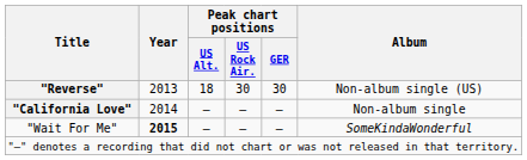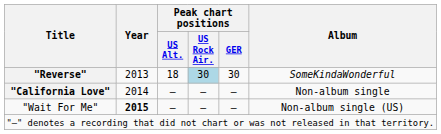 <table class="wikitable plainrowheaders" style="text-align:center;">
 <tr>
 <th scope="col" rowspan="2" style="width:11em;">Title</th>
 <th scope="col" rowspan="2">Year</th>
 <th scope="col" colspan="3">Peak chart positions</th>
 <th scope="col" rowspan="2">Album</th>
 </tr>
 <tr>
 <th scope="col" style="width:3em; font-size:90%;"><a href='#'>US<br>Alt.</a><br></th>
 <th scope="col" style="width:3em; font-size:90%;"><a href='#'>US<br>Rock<br>Air.</a><br></th>
 <th scope="col" style="width:3em; font-size:90%;"><a href='#'>GER</a><br></th>
 </tr>
 <tr>
 <th scope="row">"Reverse"</th>
 <td>2013</td>
 <td>18</td>
+<td style="background: lightblue;">30</td>
 <td>30</td>
-<td>30</td>
-<td>Non-album single (US)</td>
+<td><em>SomeKindaWonderful</em></td>
 </tr>
 <tr>
 <th scope="row">"California Love"</th>
 <td>2014</td>
 <td>—</td>
 <td>—</td>
 <td>—</td>
 <td>Non-album single</td>
 </tr>
 <tr>
 <td>"Wait For Me"</td>
 <td><strong>2015</strong></td>
 <td>—</td>
 <td>—</td>
 <td>—</td>
-<td><em>SomeKindaWonderful</em></td>
+<td>Non-album single (US)</td>
 </tr>
 <tr>
 <td colspan="6" style="font-size:90%">"—" denotes a recording that did not chart or was not released in that territory.</td>
 </tr>
 </table>
